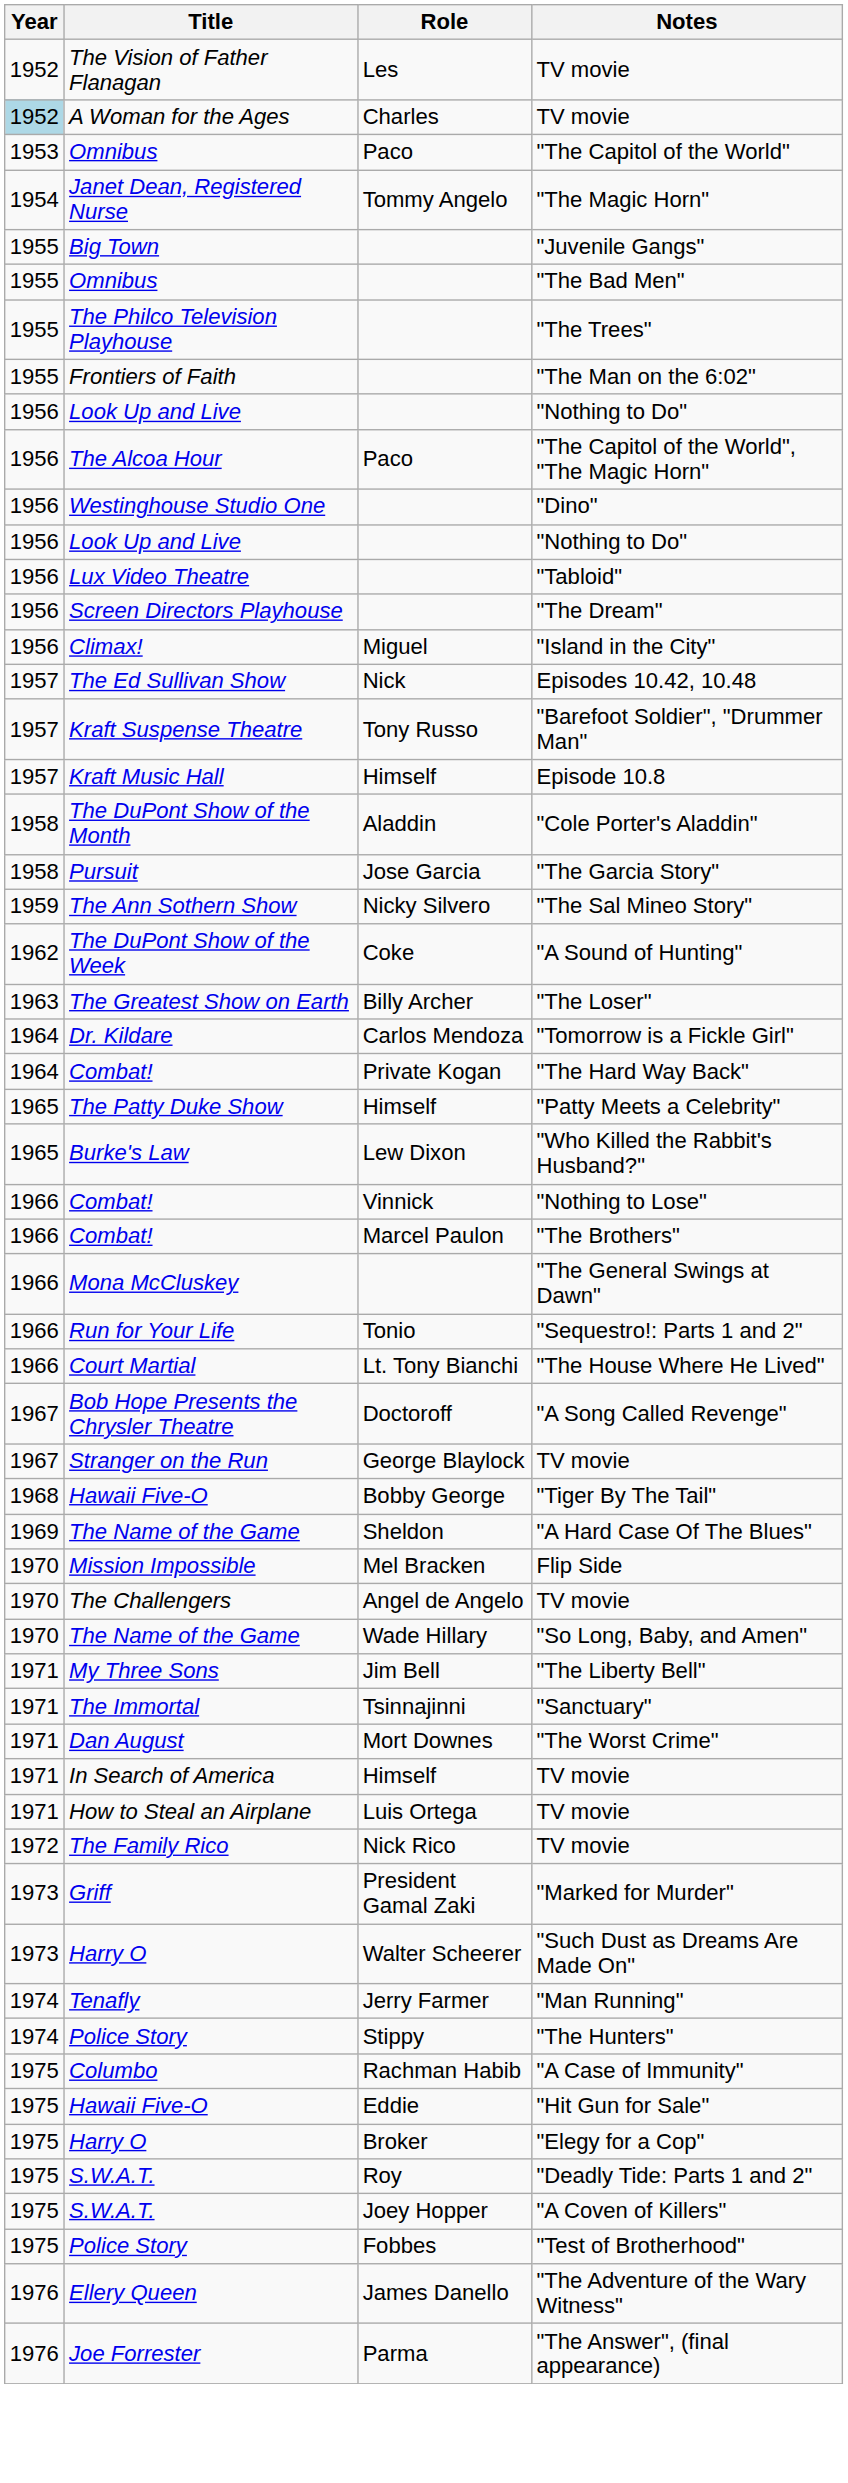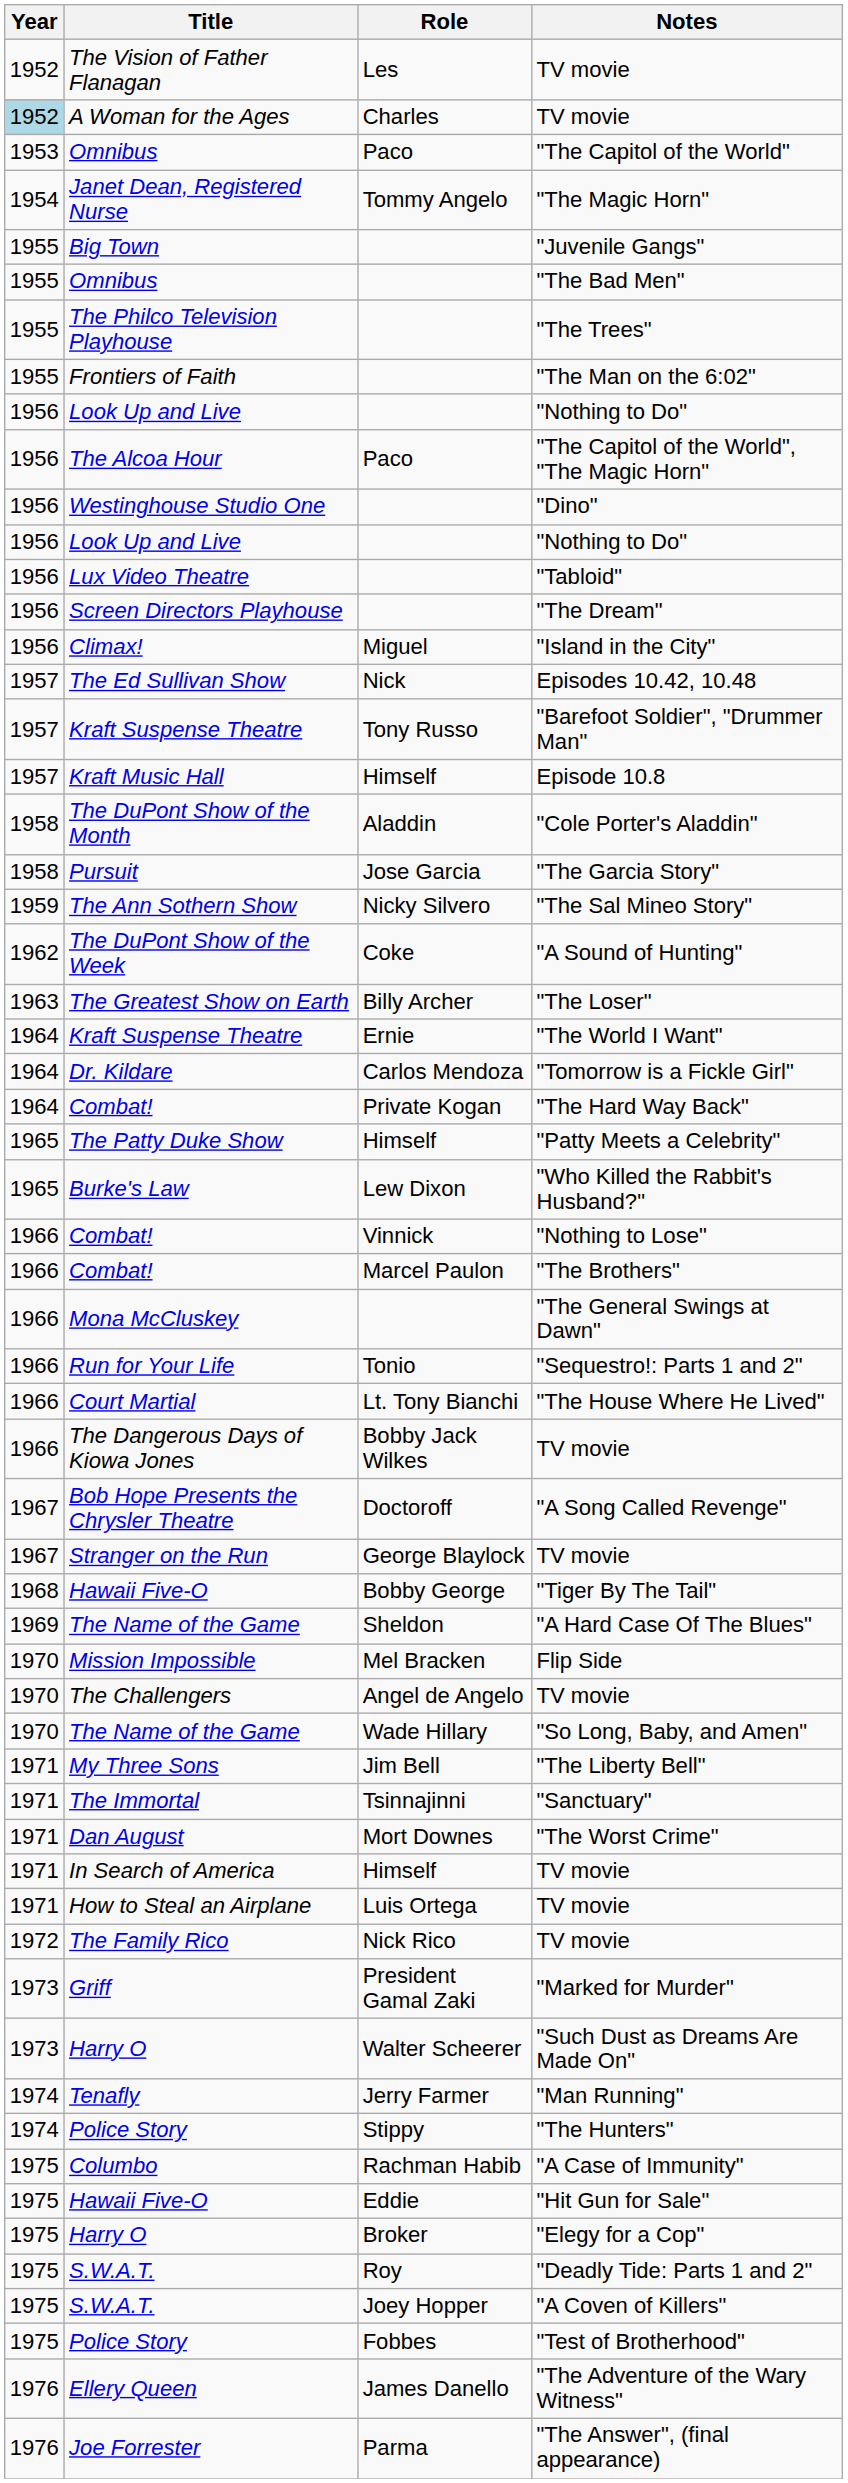 <table class="wikitable sortable">
 <tr>
 <th>Year</th>
 <th>Title</th>
 <th>Role</th>
 <th>Notes</th>
 </tr>
 <tr>
 <td>1952</td>
 <td><em>The Vision of Father Flanagan</em></td>
 <td>Les</td>
 <td>TV movie</td>
 </tr>
 <tr>
 <td style="background: lightblue;">1952</td>
 <td><em>A Woman for the Ages</em></td>
 <td>Charles</td>
 <td>TV movie</td>
 </tr>
 <tr>
 <td>1953</td>
 <td><em><a href='#'>Omnibus</a></em></td>
 <td>Paco</td>
 <td>"The Capitol of the World"</td>
 </tr>
 <tr>
 <td>1954</td>
 <td><em><a href='#'>Janet Dean, Registered Nurse</a></em></td>
 <td>Tommy Angelo</td>
 <td>"The Magic Horn"</td>
 </tr>
 <tr>
 <td>1955</td>
 <td><em><a href='#'>Big Town</a></em></td>
 <td></td>
 <td>"Juvenile Gangs"</td>
 </tr>
 <tr>
 <td>1955</td>
 <td><em><a href='#'>Omnibus</a></em></td>
 <td></td>
 <td>"The Bad Men"</td>
 </tr>
 <tr>
 <td>1955</td>
 <td><em><a href='#'>The Philco Television Playhouse</a></em></td>
 <td></td>
 <td>"The Trees"</td>
 </tr>
 <tr>
 <td>1955</td>
 <td><em>Frontiers of Faith</em></td>
 <td></td>
 <td>"The Man on the 6:02"</td>
 </tr>
 <tr>
 <td>1956</td>
 <td><em><a href='#'>Look Up and Live</a></em></td>
 <td></td>
 <td>"Nothing to Do"</td>
 </tr>
 <tr>
 <td>1956</td>
 <td><em><a href='#'>The Alcoa Hour</a></em></td>
 <td>Paco</td>
 <td>"The Capitol of the World", "The Magic Horn"</td>
 </tr>
 <tr>
 <td>1956</td>
 <td><em><a href='#'>Westinghouse Studio One</a></em></td>
 <td></td>
 <td>"Dino"</td>
 </tr>
 <tr>
 <td>1956</td>
 <td><em><a href='#'>Look Up and Live</a></em></td>
 <td></td>
 <td>"Nothing to Do"</td>
 </tr>
 <tr>
 <td>1956</td>
 <td><em><a href='#'>Lux Video Theatre</a></em></td>
 <td></td>
 <td>"Tabloid"</td>
 </tr>
 <tr>
 <td>1956</td>
 <td><em><a href='#'>Screen Directors Playhouse</a></em></td>
 <td></td>
 <td>"The Dream"</td>
 </tr>
 <tr>
 <td>1956</td>
 <td><em><a href='#'>Climax!</a></em></td>
 <td>Miguel</td>
 <td>"Island in the City"</td>
 </tr>
 <tr>
 <td>1957</td>
 <td><em><a href='#'>The Ed Sullivan Show</a></em></td>
 <td>Nick</td>
 <td>Episodes 10.42, 10.48</td>
 </tr>
 <tr>
 <td>1957</td>
 <td><em><a href='#'>Kraft Suspense Theatre</a></em></td>
 <td>Tony Russo</td>
 <td>"Barefoot Soldier", "Drummer Man"</td>
 </tr>
 <tr>
 <td>1957</td>
 <td><em><a href='#'>Kraft Music Hall</a></em></td>
 <td>Himself</td>
 <td>Episode 10.8</td>
 </tr>
 <tr>
 <td>1958</td>
 <td><em><a href='#'>The DuPont Show of the Month</a></em></td>
 <td>Aladdin</td>
 <td>"Cole Porter's Aladdin"</td>
 </tr>
 <tr>
 <td>1958</td>
 <td><em><a href='#'>Pursuit</a></em></td>
 <td>Jose Garcia</td>
 <td>"The Garcia Story"</td>
 </tr>
 <tr>
 <td>1959</td>
 <td><em><a href='#'>The Ann Sothern Show</a></em></td>
 <td>Nicky Silvero</td>
 <td>"The Sal Mineo Story"</td>
 </tr>
 <tr>
 <td>1962</td>
 <td><em><a href='#'>The DuPont Show of the Week</a></em></td>
 <td>Coke</td>
 <td>"A Sound of Hunting"</td>
 </tr>
 <tr>
 <td>1963</td>
 <td><em><a href='#'>The Greatest Show on Earth</a></em></td>
 <td>Billy Archer</td>
 <td>"The Loser"</td>
 </tr>
 <tr>
 <td>1964</td>
+<td><em><a href='#'>Kraft Suspense Theatre</a></em></td>
+<td>Ernie</td>
+<td>"The World I Want"</td>
+</tr>
+<tr>
+<td>1964</td>
 <td><em><a href='#'>Dr. Kildare</a></em></td>
 <td>Carlos Mendoza</td>
 <td>"Tomorrow is a Fickle Girl"</td>
 </tr>
 <tr>
 <td>1964</td>
 <td><em><a href='#'>Combat!</a></em></td>
 <td>Private Kogan</td>
 <td>"The Hard Way Back"</td>
 </tr>
 <tr>
 <td>1965</td>
 <td><em><a href='#'>The Patty Duke Show</a></em></td>
 <td>Himself</td>
 <td>"Patty Meets a Celebrity"</td>
 </tr>
 <tr>
 <td>1965</td>
 <td><em><a href='#'>Burke's Law</a></em></td>
 <td>Lew Dixon</td>
 <td>"Who Killed the Rabbit's Husband?"</td>
 </tr>
 <tr>
 <td>1966</td>
 <td><em><a href='#'>Combat!</a></em></td>
 <td>Vinnick</td>
 <td>"Nothing to Lose"</td>
 </tr>
 <tr>
 <td>1966</td>
 <td><em><a href='#'>Combat!</a></em></td>
 <td>Marcel Paulon</td>
 <td>"The Brothers"</td>
 </tr>
 <tr>
 <td>1966</td>
 <td><em><a href='#'>Mona McCluskey</a></em></td>
 <td></td>
 <td>"The General Swings at Dawn"</td>
 </tr>
 <tr>
 <td>1966</td>
 <td><em><a href='#'>Run for Your Life</a></em></td>
 <td>Tonio</td>
 <td>"Sequestro!: Parts 1 and 2"</td>
 </tr>
 <tr>
 <td>1966</td>
 <td><em><a href='#'>Court Martial</a></em></td>
 <td>Lt. Tony Bianchi</td>
 <td>"The House Where He Lived"</td>
+</tr>
+<tr>
+<td>1966</td>
+<td><em>The Dangerous Days of Kiowa Jones</em></td>
+<td>Bobby Jack Wilkes</td>
+<td>TV movie</td>
 </tr>
 <tr>
 <td>1967</td>
 <td><em><a href='#'>Bob Hope Presents the Chrysler Theatre</a></em></td>
 <td>Doctoroff</td>
 <td>"A Song Called Revenge"</td>
 </tr>
 <tr>
 <td>1967</td>
 <td><em><a href='#'>Stranger on the Run</a></em></td>
 <td>George Blaylock</td>
 <td>TV movie</td>
 </tr>
 <tr>
 <td>1968</td>
 <td><em><a href='#'>Hawaii Five-O</a></em></td>
 <td>Bobby George</td>
 <td>"Tiger By The Tail"</td>
 </tr>
 <tr>
 <td>1969</td>
 <td><em><a href='#'>The Name of the Game</a></em></td>
 <td>Sheldon</td>
 <td>"A Hard Case Of The Blues"</td>
 </tr>
 <tr>
 <td>1970</td>
 <td><em><a href='#'>Mission Impossible</a></em></td>
 <td>Mel Bracken</td>
 <td>Flip Side</td>
 </tr>
 <tr>
 <td>1970</td>
 <td><em>The Challengers</em></td>
 <td>Angel de Angelo</td>
 <td>TV movie</td>
 </tr>
 <tr>
 <td>1970</td>
 <td><em><a href='#'>The Name of the Game</a></em></td>
 <td>Wade Hillary</td>
 <td>"So Long, Baby, and Amen"</td>
 </tr>
 <tr>
 <td>1971</td>
 <td><em><a href='#'>My Three Sons</a></em></td>
 <td>Jim Bell</td>
 <td>"The Liberty Bell"</td>
 </tr>
 <tr>
 <td>1971</td>
 <td><em><a href='#'>The Immortal</a></em></td>
 <td>Tsinnajinni</td>
 <td>"Sanctuary"</td>
 </tr>
 <tr>
 <td>1971</td>
 <td><em><a href='#'>Dan August</a></em></td>
 <td>Mort Downes</td>
 <td>"The Worst Crime"</td>
 </tr>
 <tr>
 <td>1971</td>
 <td><em>In Search of America</em></td>
 <td>Himself</td>
 <td>TV movie</td>
 </tr>
 <tr>
 <td>1971</td>
 <td><em>How to Steal an Airplane</em></td>
 <td>Luis Ortega</td>
 <td>TV movie</td>
 </tr>
 <tr>
 <td>1972</td>
 <td><em><a href='#'>The Family Rico</a></em></td>
 <td>Nick Rico</td>
 <td>TV movie</td>
 </tr>
 <tr>
 <td>1973</td>
 <td><em><a href='#'>Griff</a></em></td>
 <td>President Gamal Zaki</td>
 <td>"Marked for Murder"</td>
 </tr>
 <tr>
 <td>1973</td>
 <td><em><a href='#'>Harry O</a></em></td>
 <td>Walter Scheerer</td>
 <td>"Such Dust as Dreams Are Made On"</td>
 </tr>
 <tr>
 <td>1974</td>
 <td><em><a href='#'>Tenafly</a></em></td>
 <td>Jerry Farmer</td>
 <td>"Man Running"</td>
 </tr>
 <tr>
 <td>1974</td>
 <td><em><a href='#'>Police Story</a></em></td>
 <td>Stippy</td>
 <td>"The Hunters"</td>
 </tr>
 <tr>
 <td>1975</td>
 <td><em><a href='#'>Columbo</a></em></td>
 <td>Rachman Habib</td>
 <td>"A Case of Immunity"</td>
 </tr>
 <tr>
 <td>1975</td>
 <td><em><a href='#'>Hawaii Five-O</a></em></td>
 <td>Eddie</td>
 <td>"Hit Gun for Sale"</td>
 </tr>
 <tr>
 <td>1975</td>
 <td><em><a href='#'>Harry O</a></em></td>
 <td>Broker</td>
 <td>"Elegy for a Cop"</td>
 </tr>
 <tr>
 <td>1975</td>
 <td><em><a href='#'>S.W.A.T.</a></em></td>
 <td>Roy</td>
 <td>"Deadly Tide: Parts 1 and 2"</td>
 </tr>
 <tr>
 <td>1975</td>
 <td><em><a href='#'>S.W.A.T.</a></em></td>
 <td>Joey Hopper</td>
 <td>"A Coven of Killers"</td>
 </tr>
 <tr>
 <td>1975</td>
 <td><em><a href='#'>Police Story</a></em></td>
 <td>Fobbes</td>
 <td>"Test of Brotherhood"</td>
 </tr>
 <tr>
 <td>1976</td>
 <td><em><a href='#'>Ellery Queen</a></em></td>
 <td>James Danello</td>
 <td>"The Adventure of the Wary Witness"</td>
 </tr>
 <tr>
 <td>1976</td>
 <td><em><a href='#'>Joe Forrester</a></em></td>
 <td>Parma</td>
 <td>"The Answer", (final appearance)</td>
 </tr>
 </table>
